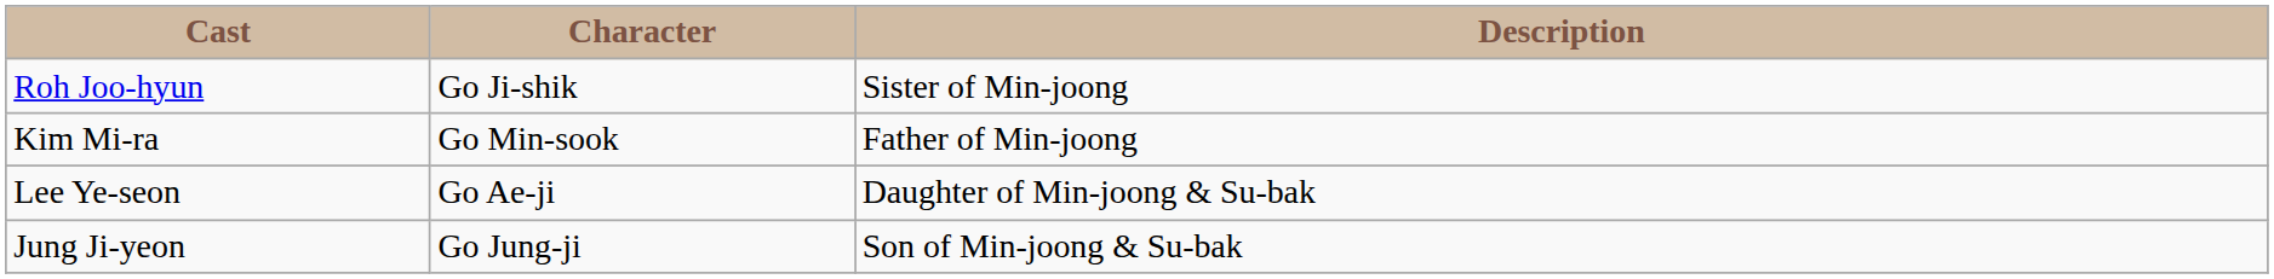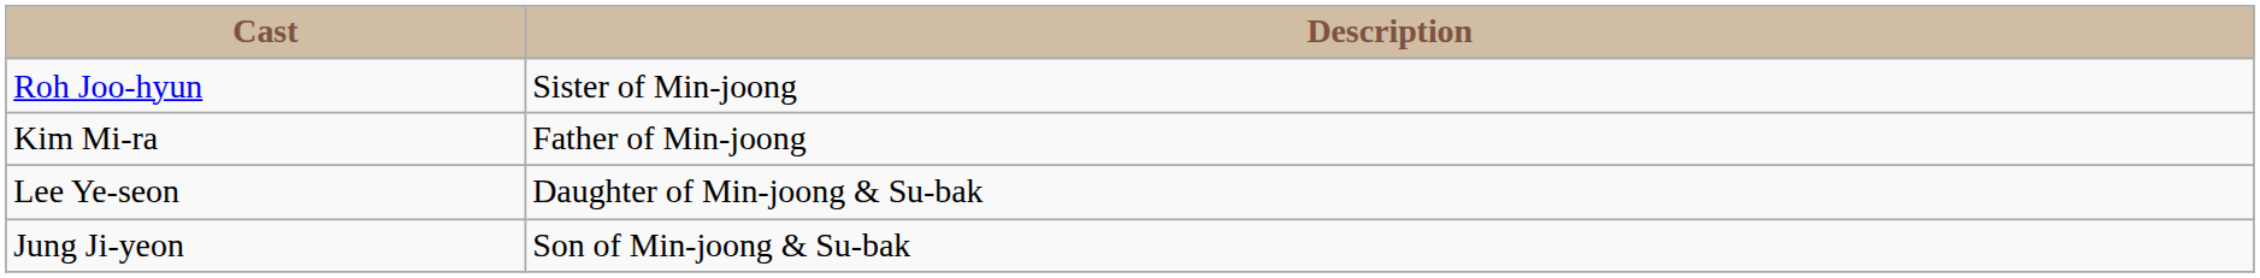 <table class="wikitable" width="85%">
 <tr style="background:#d1bca4; color:#7c5343" align=center>
 <td style="width:12%"><strong>Cast</strong></td>
-<td style="width:12%"><strong>Character</strong></td>
 <td style="width:40%"><strong>Description </strong></td>
 </tr>
 <tr>
 <td><a href='#'>Roh Joo-hyun</a></td>
-<td>Go Ji-shik</td>
 <td>Sister of Min-joong</td>
 </tr>
 <tr>
 <td>Kim Mi-ra</td>
-<td>Go Min-sook</td>
 <td>Father of Min-joong</td>
 </tr>
 <tr>
 <td>Lee Ye-seon</td>
-<td>Go Ae-ji</td>
 <td>Daughter of Min-joong & Su-bak</td>
 </tr>
 <tr>
 <td>Jung Ji-yeon</td>
-<td>Go Jung-ji</td>
 <td>Son of Min-joong & Su-bak</td>
 </tr>
 </table>
